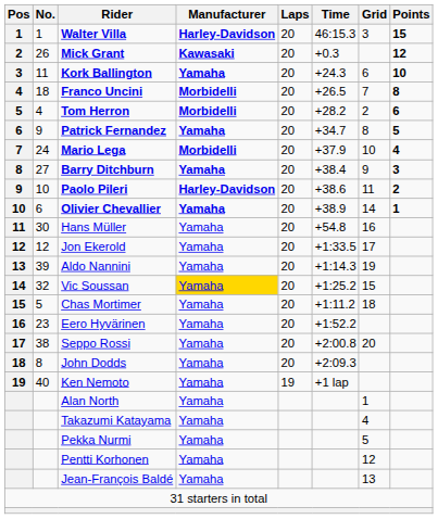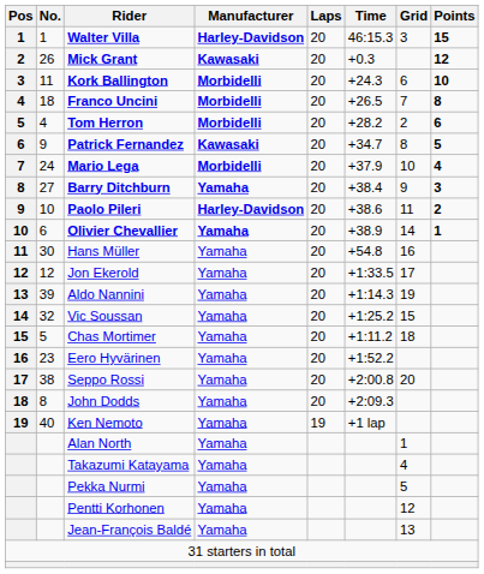 <table class="wikitable" style="font-size: 95%;">
 <tr>
 <th>Pos</th>
 <th>No.</th>
 <th>Rider</th>
 <th>Manufacturer</th>
 <th>Laps</th>
 <th>Time</th>
 <th>Grid</th>
 <th>Points</th>
 </tr>
 <tr>
 <th>1</th>
 <td>1</td>
 <td> <strong><a href='#'>Walter Villa</a></strong></td>
 <td><strong><a href='#'>Harley-Davidson</a></strong></td>
 <td>20</td>
 <td>46:15.3</td>
 <td>3</td>
 <td><strong>15</strong></td>
 </tr>
 <tr>
 <th>2</th>
 <td>26</td>
 <td> <strong><a href='#'>Mick Grant</a></strong></td>
 <td><strong><a href='#'>Kawasaki</a></strong></td>
 <td>20</td>
 <td>+0.3</td>
 <td></td>
 <td><strong>12</strong></td>
 </tr>
 <tr>
 <th>3</th>
 <td>11</td>
 <td> <strong><a href='#'>Kork Ballington</a></strong></td>
-<td><strong><a href='#'>Yamaha</a></strong></td>
+<td><strong><a href='#'>Morbidelli</a></strong></td>
 <td>20</td>
 <td>+24.3</td>
 <td>6</td>
 <td><strong>10</strong></td>
 </tr>
 <tr>
 <th>4</th>
 <td>18</td>
 <td> <strong><a href='#'>Franco Uncini</a></strong></td>
 <td><strong><a href='#'>Morbidelli</a></strong></td>
 <td>20</td>
 <td>+26.5</td>
 <td>7</td>
 <td><strong>8</strong></td>
 </tr>
 <tr>
 <th>5</th>
 <td>4</td>
 <td> <strong><a href='#'>Tom Herron</a></strong></td>
 <td><strong><a href='#'>Morbidelli</a></strong></td>
 <td>20</td>
 <td>+28.2</td>
 <td>2</td>
 <td><strong>6</strong></td>
 </tr>
 <tr>
 <th>6</th>
 <td>9</td>
 <td> <strong><a href='#'>Patrick Fernandez</a></strong></td>
-<td><strong><a href='#'>Yamaha</a></strong></td>
+<td><strong><a href='#'>Kawasaki</a></strong></td>
 <td>20</td>
 <td>+34.7</td>
 <td>8</td>
 <td><strong>5</strong></td>
 </tr>
 <tr>
 <th>7</th>
 <td>24</td>
 <td> <strong><a href='#'>Mario Lega</a></strong></td>
 <td><strong><a href='#'>Morbidelli</a></strong></td>
 <td>20</td>
 <td>+37.9</td>
 <td>10</td>
 <td><strong>4</strong></td>
 </tr>
 <tr>
 <th>8</th>
 <td>27</td>
 <td> <strong><a href='#'>Barry Ditchburn</a></strong></td>
 <td><strong><a href='#'>Yamaha</a></strong></td>
 <td>20</td>
 <td>+38.4</td>
 <td>9</td>
 <td><strong>3</strong></td>
 </tr>
 <tr>
 <th>9</th>
 <td>10</td>
 <td> <strong><a href='#'>Paolo Pileri</a></strong></td>
 <td><strong><a href='#'>Harley-Davidson</a></strong></td>
 <td>20</td>
 <td>+38.6</td>
 <td>11</td>
 <td><strong>2</strong></td>
 </tr>
 <tr>
 <th>10</th>
 <td>6</td>
 <td> <strong><a href='#'>Olivier Chevallier</a></strong></td>
 <td><strong><a href='#'>Yamaha</a></strong></td>
 <td>20</td>
 <td>+38.9</td>
 <td>14</td>
 <td><strong>1</strong></td>
 </tr>
 <tr>
 <th>11</th>
 <td>30</td>
 <td> <a href='#'>Hans Müller</a></td>
 <td><a href='#'>Yamaha</a></td>
 <td>20</td>
 <td>+54.8</td>
 <td>16</td>
 <td></td>
 </tr>
 <tr>
 <th>12</th>
 <td>12</td>
 <td> <a href='#'>Jon Ekerold</a></td>
 <td><a href='#'>Yamaha</a></td>
 <td>20</td>
 <td>+1:33.5</td>
 <td>17</td>
 <td></td>
 </tr>
 <tr>
 <th>13</th>
 <td>39</td>
 <td> <a href='#'>Aldo Nannini</a></td>
 <td><a href='#'>Yamaha</a></td>
 <td>20</td>
 <td>+1:14.3</td>
 <td>19</td>
 <td></td>
 </tr>
 <tr>
 <th>14</th>
 <td>32</td>
 <td> <a href='#'>Vic Soussan</a></td>
-<td style="background: gold;"><a href='#'>Yamaha</a></td>
+<td><a href='#'>Yamaha</a></td>
 <td>20</td>
 <td>+1:25.2</td>
 <td>15</td>
 <td></td>
 </tr>
 <tr>
 <th>15</th>
 <td>5</td>
 <td> <a href='#'>Chas Mortimer</a></td>
 <td><a href='#'>Yamaha</a></td>
 <td>20</td>
 <td>+1:11.2</td>
 <td>18</td>
 <td></td>
 </tr>
 <tr>
 <th>16</th>
 <td>23</td>
 <td> <a href='#'>Eero Hyvärinen</a></td>
 <td><a href='#'>Yamaha</a></td>
 <td>20</td>
 <td>+1:52.2</td>
 <td></td>
 <td></td>
 </tr>
 <tr>
 <th>17</th>
 <td>38</td>
 <td> <a href='#'>Seppo Rossi</a></td>
 <td><a href='#'>Yamaha</a></td>
 <td>20</td>
 <td>+2:00.8</td>
 <td>20</td>
 <td></td>
 </tr>
 <tr>
 <th>18</th>
 <td>8</td>
 <td> <a href='#'>John Dodds</a></td>
 <td><a href='#'>Yamaha</a></td>
 <td>20</td>
 <td>+2:09.3</td>
 <td></td>
 <td></td>
 </tr>
 <tr>
 <th>19</th>
 <td>40</td>
 <td> <a href='#'>Ken Nemoto</a></td>
 <td><a href='#'>Yamaha</a></td>
 <td>19</td>
 <td>+1 lap</td>
 <td></td>
 <td></td>
 </tr>
 <tr>
 <th></th>
 <td></td>
 <td> <a href='#'>Alan North</a></td>
 <td><a href='#'>Yamaha</a></td>
 <td></td>
 <td></td>
 <td>1</td>
 <td></td>
 </tr>
 <tr>
 <th></th>
 <td></td>
 <td> <a href='#'>Takazumi Katayama</a></td>
 <td><a href='#'>Yamaha</a></td>
 <td></td>
 <td></td>
 <td>4</td>
 <td></td>
 </tr>
 <tr>
 <th></th>
 <td></td>
 <td> <a href='#'>Pekka Nurmi</a></td>
 <td><a href='#'>Yamaha</a></td>
 <td></td>
 <td></td>
 <td>5</td>
 <td></td>
 </tr>
 <tr>
 <th></th>
 <td></td>
 <td> <a href='#'>Pentti Korhonen</a></td>
 <td><a href='#'>Yamaha</a></td>
 <td></td>
 <td></td>
 <td>12</td>
 <td></td>
 </tr>
 <tr>
 <th></th>
 <td></td>
 <td> <a href='#'>Jean-François Baldé</a></td>
 <td><a href='#'>Yamaha</a></td>
 <td></td>
 <td></td>
 <td>13</td>
 <td></td>
 </tr>
 <tr>
 <td colspan=8 align=center>31 starters in total</td>
 </tr>
 <tr>
 <th colspan=8></th>
 </tr>
 </table>
